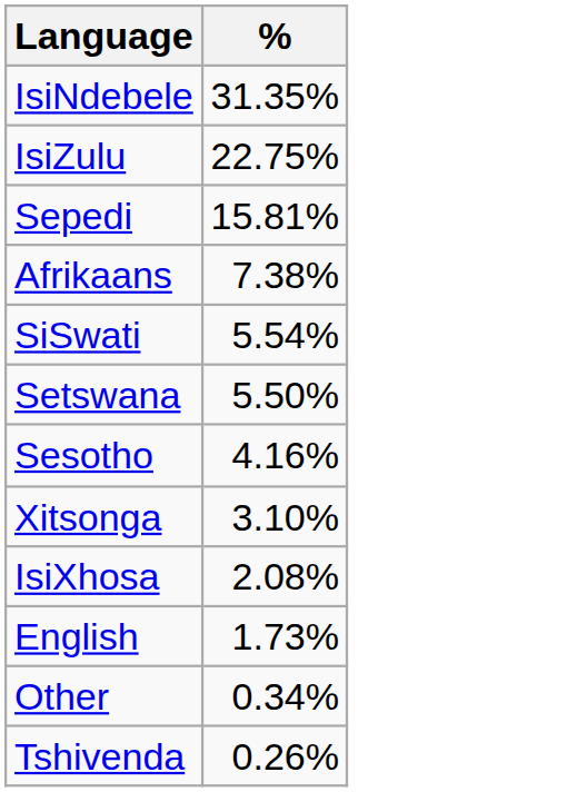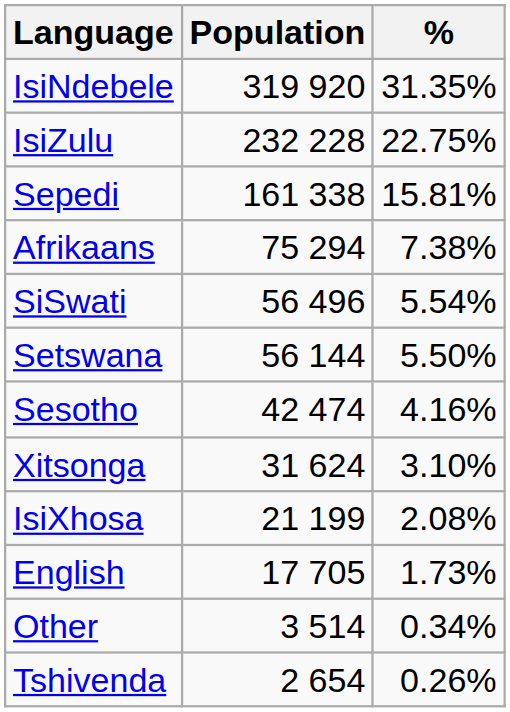 <table class="wikitable" style="font-size: 95%; text-align: right">
 <tr>
 <th>Language</th>
+<th>Population</th>
 <th>%</th>
 </tr>
 <tr>
 <td align=left><a href='#'>IsiNdebele</a></td>
+<td>319 920</td>
 <td>31.35%</td>
 </tr>
 <tr>
 <td align=left><a href='#'>IsiZulu</a></td>
+<td>232 228</td>
 <td>22.75%</td>
 </tr>
 <tr>
 <td align=left><a href='#'>Sepedi</a></td>
+<td>161 338</td>
 <td>15.81%</td>
 </tr>
 <tr>
 <td align=left><a href='#'>Afrikaans</a></td>
+<td>75 294</td>
 <td>7.38%</td>
 </tr>
 <tr>
 <td align=left><a href='#'>SiSwati</a></td>
+<td>56 496</td>
 <td>5.54%</td>
 </tr>
 <tr>
 <td align=left><a href='#'>Setswana</a></td>
+<td>56 144</td>
 <td>5.50%</td>
 </tr>
 <tr>
 <td align=left><a href='#'>Sesotho</a></td>
+<td>42 474</td>
 <td>4.16%</td>
 </tr>
 <tr>
 <td align=left><a href='#'>Xitsonga</a></td>
+<td>31 624</td>
 <td>3.10%</td>
 </tr>
 <tr>
 <td align=left><a href='#'>IsiXhosa</a></td>
+<td>21 199</td>
 <td>2.08%</td>
 </tr>
 <tr>
 <td align=left><a href='#'>English</a></td>
+<td>17 705</td>
 <td>1.73%</td>
 </tr>
 <tr>
 <td align=left><a href='#'>Other</a></td>
+<td>3 514</td>
 <td>0.34%</td>
 </tr>
 <tr>
 <td align=left><a href='#'>Tshivenda</a></td>
+<td>2 654</td>
 <td>0.26%</td>
 </tr>
 </table>
